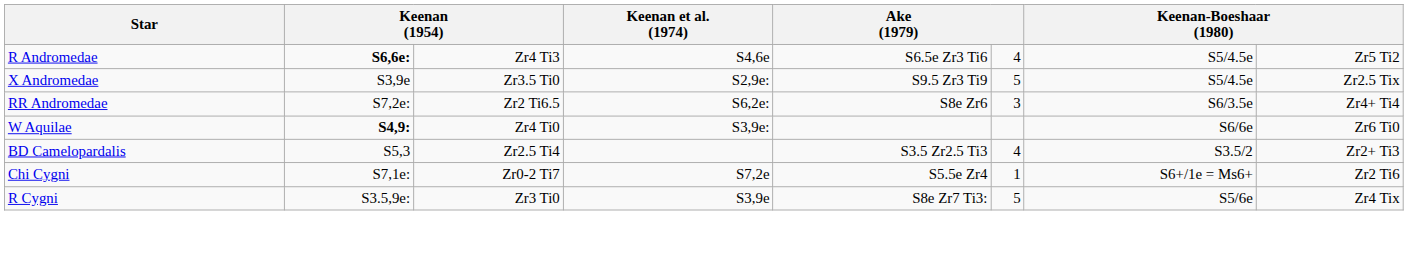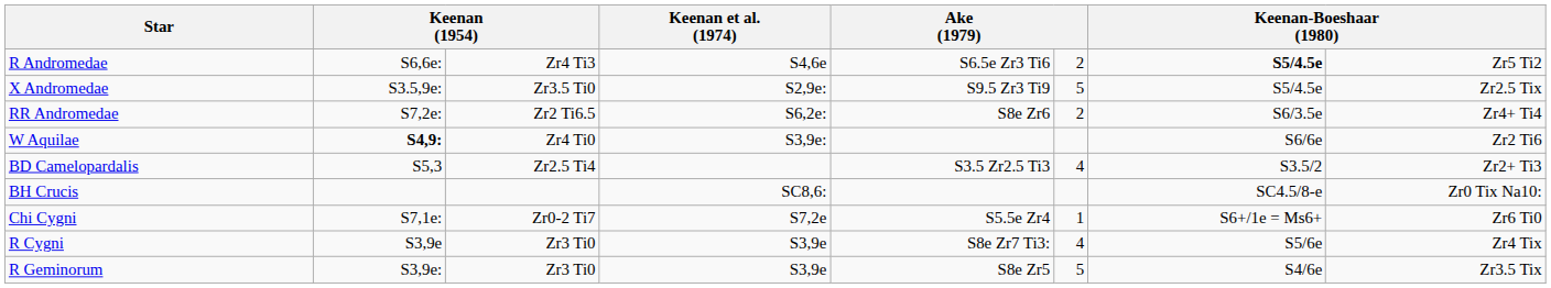 <table class="wikitable sortable" style="width:95%; text-align:right;">
 <tr>
 <th style="width:20%">Star</th>
 <th colspan=2;style="width:20%">Keenan<br>(1954)</th>
 <th style="width:15%">Keenan et al.<br>(1974)</th>
 <th colspan=2;style="width:20%">Ake<br>(1979)</th>
 <th colspan=2;style="width:20%">Keenan-Boeshaar<br>(1980)</th>
 </tr>
 <tr ---->
 <td style="text-align:left"><a href='#'>R Andromedae</a></td>
-<td><strong>S6,6e:</strong></td>
+<td>S6,6e:</td>
 <td>Zr4 Ti3</td>
 <td>S4,6e</td>
 <td>S6.5e Zr3 Ti6</td>
-<td>4</td>
-<td>S5/4.5e</td>
+<td>2</td>
+<td><strong>S5/4.5e</strong></td>
 <td>Zr5 Ti2</td>
 </tr>
 <tr ---->
 <td style="text-align:left"><a href='#'>X Andromedae</a></td>
-<td>S3,9e</td>
+<td>S3.5,9e:</td>
 <td>Zr3.5 Ti0</td>
 <td>S2,9e:</td>
 <td>S9.5 Zr3 Ti9</td>
 <td>5</td>
 <td>S5/4.5e</td>
 <td>Zr2.5 Tix</td>
 </tr>
 <tr ---->
 <td style="text-align:left"><a href='#'>RR Andromedae</a></td>
 <td>S7,2e:</td>
 <td>Zr2 Ti6.5</td>
 <td>S6,2e:</td>
 <td>S8e Zr6</td>
-<td>3</td>
+<td>2</td>
 <td>S6/3.5e</td>
 <td>Zr4+ Ti4</td>
 </tr>
 <tr ---->
 <td style="text-align:left"><a href='#'>W Aquilae</a></td>
 <td><strong>S4,9:</strong></td>
 <td>Zr4 Ti0</td>
 <td>S3,9e:</td>
 <td></td>
 <td></td>
 <td>S6/6e</td>
-<td>Zr6 Ti0</td>
+<td>Zr2 Ti6</td>
 </tr>
 <tr ---->
 <td style="text-align:left"><a href='#'>BD Camelopardalis</a></td>
 <td>S5,3</td>
 <td>Zr2.5 Ti4</td>
 <td></td>
 <td>S3.5 Zr2.5 Ti3</td>
 <td>4</td>
 <td>S3.5/2</td>
 <td>Zr2+ Ti3</td>
 </tr>
 <tr ---->
+<td style="text-align:left"><a href='#'>BH Crucis</a></td>
+<td></td>
+<td></td>
+<td>SC8,6:</td>
+<td></td>
+<td></td>
+<td>SC4.5/8-e</td>
+<td>Zr0 Tix Na10:</td>
+</tr>
+<tr ---->
 <td style="text-align:left"><a href='#'>Chi Cygni</a></td>
 <td>S7,1e:</td>
 <td>Zr0-2 Ti7</td>
 <td>S7,2e</td>
 <td>S5.5e Zr4</td>
 <td>1</td>
 <td>S6+/1e = Ms6+</td>
-<td>Zr2 Ti6</td>
+<td>Zr6 Ti0</td>
 </tr>
 <tr ---->
 <td style="text-align:left"><a href='#'>R Cygni</a></td>
-<td>S3.5,9e:</td>
+<td>S3,9e</td>
 <td>Zr3 Ti0</td>
 <td>S3,9e</td>
 <td>S8e Zr7 Ti3:</td>
-<td>5</td>
+<td>4</td>
 <td>S5/6e</td>
 <td>Zr4 Tix</td>
 </tr>
+<tr ---->
+<td style="text-align:left"><a href='#'>R Geminorum</a></td>
+<td>S3,9e:</td>
+<td>Zr3 Ti0</td>
+<td>S3,9e</td>
+<td>S8e Zr5</td>
+<td>5</td>
+<td>S4/6e</td>
+<td>Zr3.5 Tix</td>
+</tr>
 </table>
